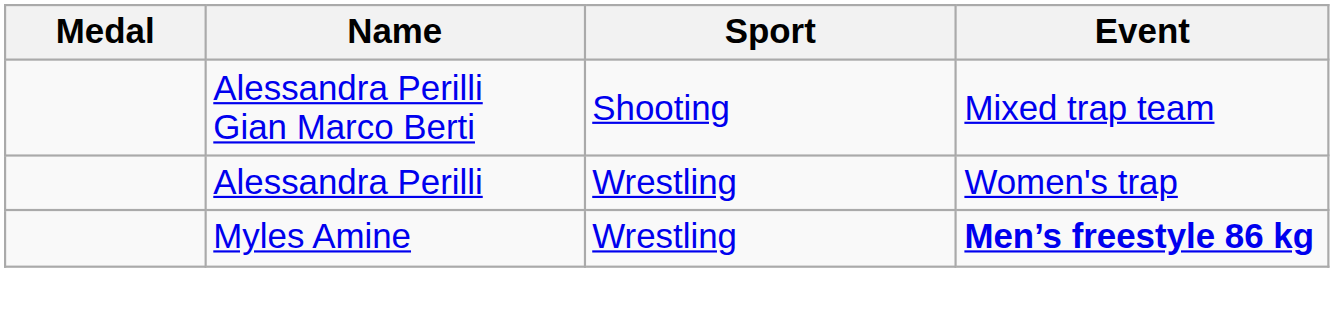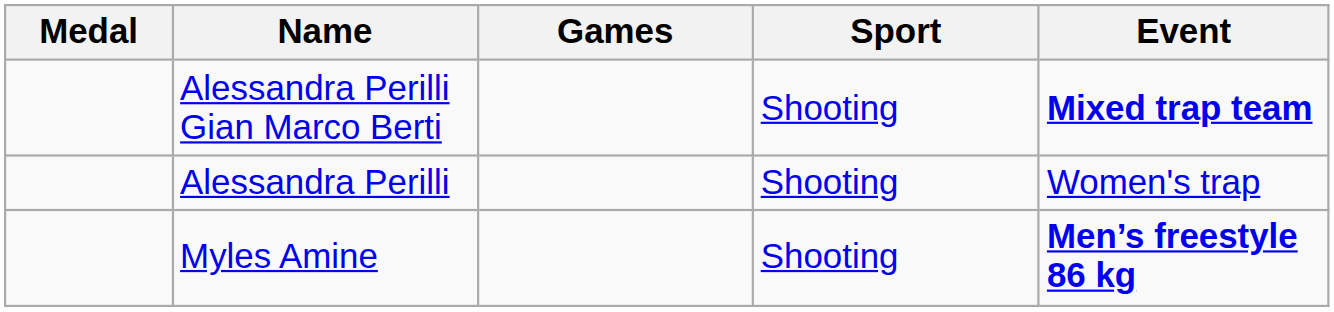 <table class="sortable wikitable">
 <tr>
 <th style="width:6em">Medal</th>
 <th style="width:12em">Name</th>
+<th style="width:12em">Games</th>
 <th style="width:12em">Sport</th>
 <th style="width:12em">Event</th>
 </tr>
 <tr>
 <td></td>
 <td><a href='#'>Alessandra Perilli</a><br><a href='#'>Gian Marco Berti</a></td>
+<td></td>
 <td> <a href='#'>Shooting</a></td>
-<td><a href='#'>Mixed trap team</a></td>
+<td><strong><a href='#'>Mixed trap team</a></strong></td>
 </tr>
 <tr>
 <td></td>
 <td><a href='#'>Alessandra Perilli</a></td>
-<td> <a href='#'>Wrestling</a></td>
+<td></td>
+<td> <a href='#'>Shooting</a></td>
 <td><a href='#'>Women's trap</a></td>
 </tr>
 <tr>
 <td></td>
 <td><a href='#'>Myles Amine</a></td>
-<td> <a href='#'>Wrestling</a></td>
+<td></td>
+<td> <a href='#'>Shooting</a></td>
 <td><strong><a href='#'>Men’s freestyle 86 kg</a></strong></td>
 </tr>
 </table>
